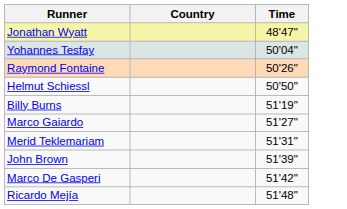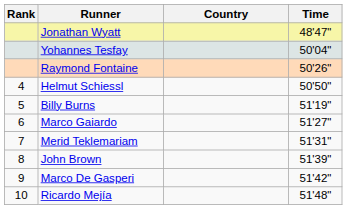 <table class="wikitable" style="text-align:center; font-size: 90%; border: gray solid 1px;border-collapse:collapse;">
 <tr bgcolor="#E4E4E4">
+<th style="border-bottom:1px solid #AAAAAA" width=10>Rank</th>
 <th style="border-bottom:1px solid #AAAAAA" width=150>Runner</th>
 <th style="border-bottom:1px solid #AAAAAA" width=150>Country</th>
 <th style="border-bottom:1px solid #AAAAAA" width=60>Time</th>
 </tr>
 <tr bgcolor=F7F6A8>
+<td></td>
 <td align=left><a href='#'>Jonathan Wyatt</a></td>
 <td align=left></td>
 <td>48'47"</td>
 </tr>
 <tr bgcolor=DCE5E5>
+<td></td>
 <td align=left><a href='#'>Yohannes Tesfay</a></td>
 <td align=left></td>
 <td>50'04"</td>
 </tr>
 <tr bgcolor=FFDAB9>
+<td></td>
 <td align=left><a href='#'>Raymond Fontaine</a></td>
 <td align=left></td>
 <td>50'26"</td>
 </tr>
 <tr>
+<td>4</td>
 <td align=left><a href='#'>Helmut Schiessl</a></td>
 <td align=left></td>
 <td>50'50"</td>
 </tr>
 <tr>
+<td>5</td>
 <td align=left><a href='#'>Billy Burns</a></td>
 <td align=left></td>
 <td>51'19"</td>
 </tr>
 <tr>
+<td>6</td>
 <td align=left><a href='#'>Marco Gaiardo</a></td>
 <td align=left></td>
 <td>51'27"</td>
 </tr>
 <tr>
+<td>7</td>
 <td align=left><a href='#'>Merid Teklemariam</a></td>
 <td align=left></td>
 <td>51'31"</td>
 </tr>
 <tr>
+<td>8</td>
 <td align=left><a href='#'>John Brown</a></td>
 <td align=left></td>
 <td>51'39"</td>
 </tr>
 <tr>
+<td>9</td>
 <td align=left><a href='#'>Marco De Gasperi</a></td>
 <td align=left></td>
 <td>51'42"</td>
 </tr>
 <tr>
+<td>10</td>
 <td align=left><a href='#'>Ricardo Mejía</a></td>
 <td align=left></td>
 <td>51'48"</td>
 </tr>
 </table>
